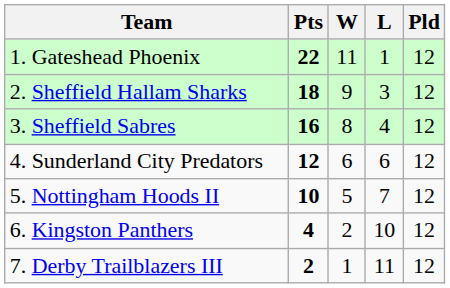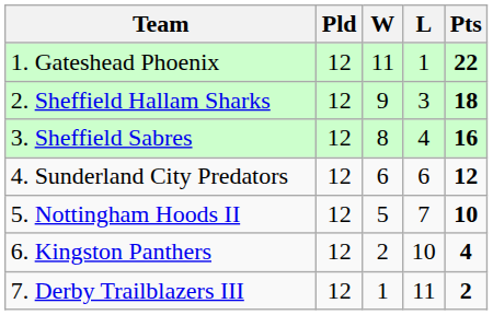 <table class="wikitable" style="text-align: center;">
 <tr>
 <th style="width:200px;">Team</th>
-<th style="width:20px;" abbr="Points">Pts</th>
+<th style="width:20px;" abbr="Played">Pld</th>
 <th style="width:20px;" abbr="Won">W</th>
 <th style="width:20px;" abbr="Lost">L</th>
-<th style="width:20px;" abbr="Played">Pld</th>
+<th style="width:20px;" abbr="Points">Pts</th>
 </tr>
 <tr style="background:#cfc;">
 <td style="text-align:left;">1. Gateshead Phoenix</td>
-<td><strong>22</strong></td>
+<td>12</td>
 <td>11</td>
 <td>1</td>
-<td>12</td>
+<td><strong>22</strong></td>
 </tr>
 <tr style="background:#cfc;">
 <td style="text-align:left;">2. <a href='#'>Sheffield Hallam Sharks</a></td>
-<td><strong>18</strong></td>
+<td>12</td>
 <td>9</td>
 <td>3</td>
-<td>12</td>
+<td><strong>18</strong></td>
 </tr>
 <tr style="background:#cfc;">
 <td style="text-align:left;">3. <a href='#'>Sheffield Sabres</a></td>
-<td><strong>16</strong></td>
+<td>12</td>
 <td>8</td>
 <td>4</td>
-<td>12</td>
+<td><strong>16</strong></td>
 </tr>
 <tr style="background: ;">
 <td style="text-align:left;">4. Sunderland City Predators</td>
-<td><strong>12</strong></td>
+<td>12</td>
 <td>6</td>
 <td>6</td>
-<td>12</td>
+<td><strong>12</strong></td>
 </tr>
 <tr style="background: ;">
 <td style="text-align:left;">5. <a href='#'>Nottingham Hoods II</a></td>
-<td><strong>10</strong></td>
+<td>12</td>
 <td>5</td>
 <td>7</td>
-<td>12</td>
+<td><strong>10</strong></td>
 </tr>
 <tr style="background: ;">
 <td style="text-align:left;">6. <a href='#'>Kingston Panthers</a></td>
-<td><strong>4</strong></td>
+<td>12</td>
 <td>2</td>
 <td>10</td>
-<td>12</td>
+<td><strong>4</strong></td>
 </tr>
 <tr style="background: ;">
 <td style="text-align:left;">7. <a href='#'>Derby Trailblazers III</a></td>
-<td><strong>2</strong></td>
+<td>12</td>
 <td>1</td>
 <td>11</td>
-<td>12</td>
+<td><strong>2</strong></td>
 </tr>
 </table>
